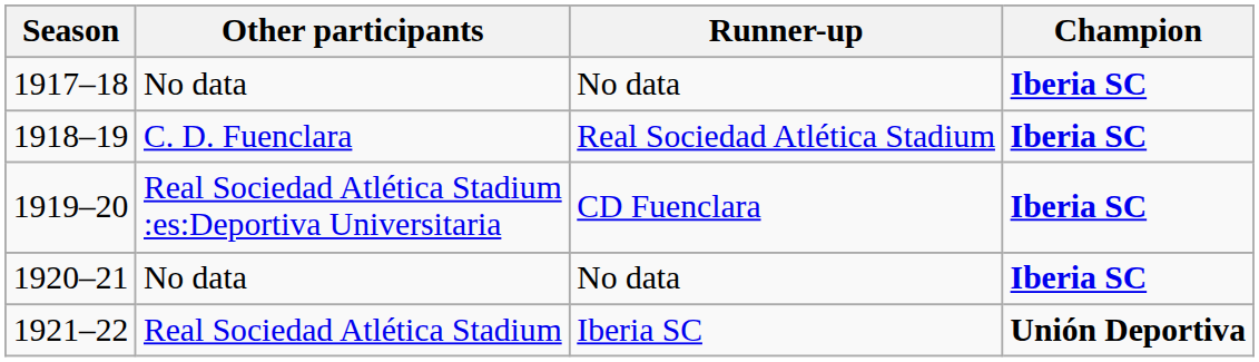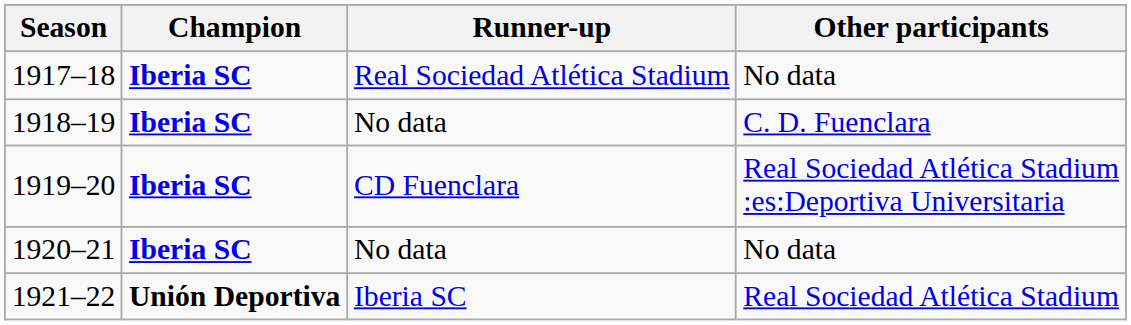 <table class="wikitable">
 <tr>
 <th>Season</th>
+<th>Champion</th>
+<th>Runner-up</th>
 <th>Other participants</th>
-<th>Runner-up</th>
-<th>Champion</th>
 </tr>
 <tr>
 <td>1917–18</td>
+<td><strong><a href='#'>Iberia SC</a></strong></td>
+<td><a href='#'>Real Sociedad Atlética Stadium</a></td>
 <td>No data</td>
-<td>No data</td>
-<td><strong><a href='#'>Iberia SC</a></strong></td>
 </tr>
 <tr>
 <td>1918–19</td>
+<td><strong><a href='#'>Iberia SC</a></strong></td>
+<td>No data</td>
 <td><a href='#'>C. D. Fuenclara</a></td>
-<td><a href='#'>Real Sociedad Atlética Stadium</a></td>
-<td><strong><a href='#'>Iberia SC</a></strong></td>
 </tr>
 <tr>
 <td>1919–20</td>
+<td><strong><a href='#'>Iberia SC</a></strong></td>
+<td><a href='#'>CD Fuenclara</a></td>
 <td><a href='#'>Real Sociedad Atlética Stadium</a><br><a href='#'>:es:Deportiva Universitaria</a></td>
-<td><a href='#'>CD Fuenclara</a></td>
-<td><strong><a href='#'>Iberia SC</a></strong></td>
 </tr>
 <tr>
 <td>1920–21</td>
+<td><strong><a href='#'>Iberia SC</a></strong></td>
 <td>No data</td>
 <td>No data</td>
-<td><strong><a href='#'>Iberia SC</a></strong></td>
 </tr>
 <tr>
 <td>1921–22</td>
+<td><strong>Unión Deportiva</strong></td>
+<td><a href='#'>Iberia SC</a></td>
 <td><a href='#'>Real Sociedad Atlética Stadium</a></td>
-<td><a href='#'>Iberia SC</a></td>
-<td><strong>Unión Deportiva</strong></td>
 </tr>
 </table>
